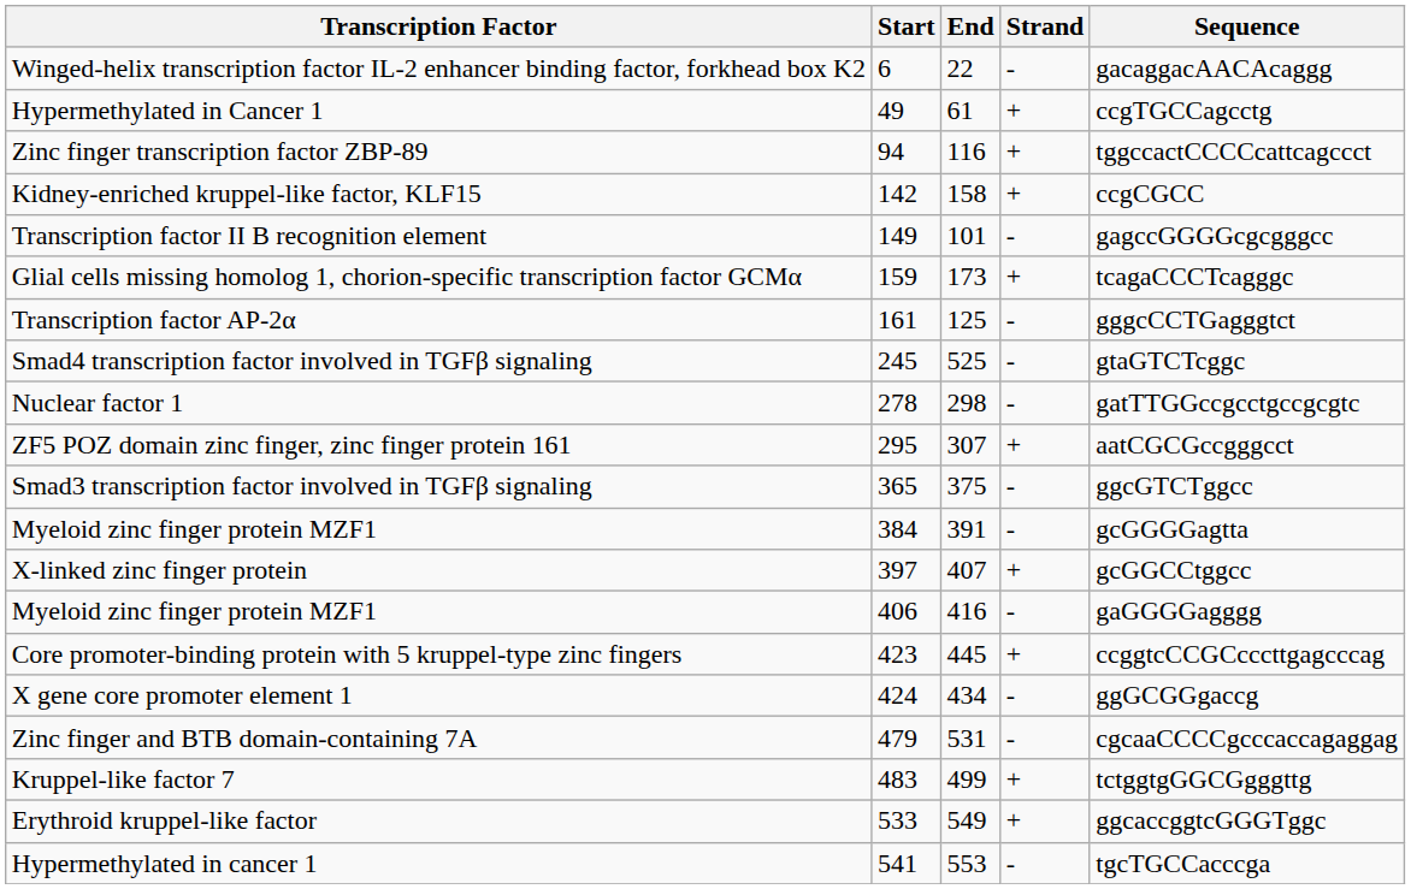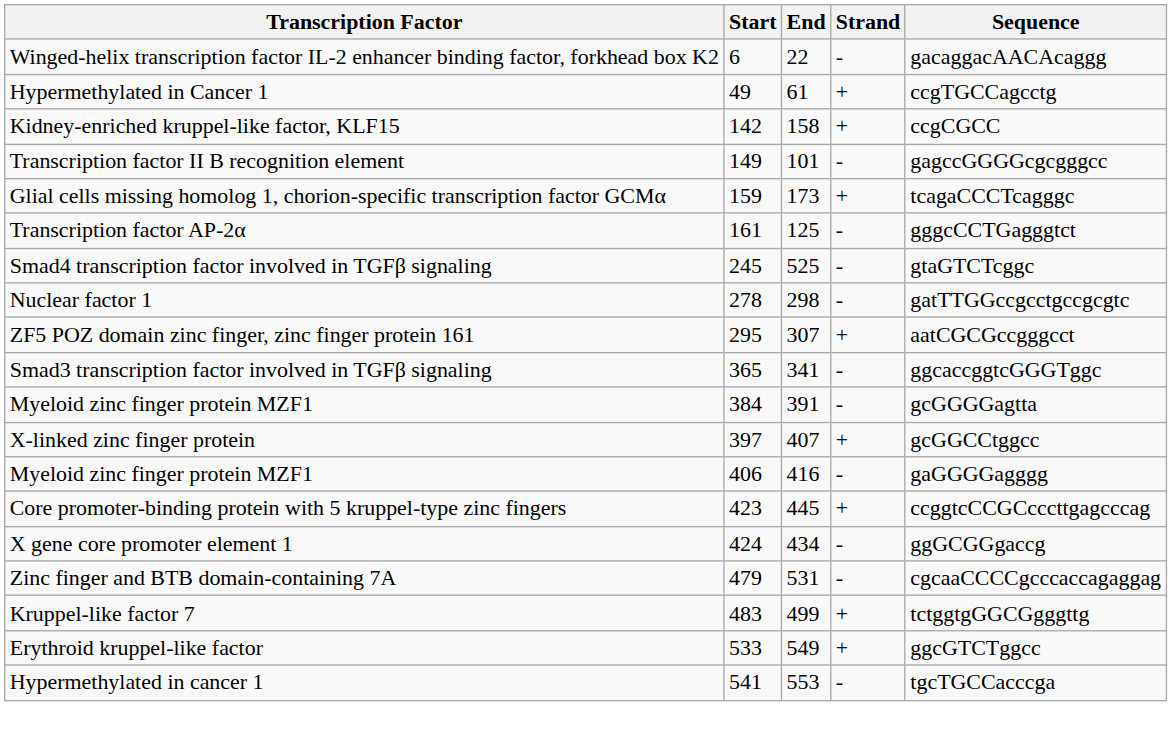 <table class="wikitable sortable">
 <tr>
 <th>Transcription Factor</th>
 <th>Start</th>
 <th>End</th>
 <th>Strand</th>
 <th>Sequence</th>
 </tr>
 <tr>
 <td>Winged-helix transcription factor IL-2 enhancer binding factor, forkhead box K2</td>
 <td>6</td>
 <td>22</td>
 <td>-</td>
 <td>gacaggacAACAcaggg</td>
 </tr>
 <tr>
 <td>Hypermethylated in Cancer 1</td>
 <td>49</td>
 <td>61</td>
 <td>+</td>
 <td>ccgTGCCagcctg</td>
-</tr>
-<tr>
-<td>Zinc finger transcription factor ZBP-89</td>
-<td>94</td>
-<td>116</td>
-<td>+</td>
-<td>tggccactCCCCcattcagccct</td>
 </tr>
 <tr>
 <td>Kidney-enriched kruppel-like factor, KLF15</td>
 <td>142</td>
 <td>158</td>
 <td>+</td>
 <td>ccgCGCC</td>
 </tr>
 <tr>
 <td>Transcription factor II B recognition element</td>
 <td>149</td>
 <td>101</td>
 <td>-</td>
 <td>gagccGGGGcgcgggcc</td>
 </tr>
 <tr>
 <td>Glial cells missing homolog 1, chorion-specific transcription factor GCMα</td>
 <td>159</td>
 <td>173</td>
 <td>+</td>
 <td>tcagaCCCTcagggc</td>
 </tr>
 <tr>
 <td>Transcription factor AP-2α</td>
 <td>161</td>
 <td>125</td>
 <td>-</td>
 <td>gggcCCTGagggtct</td>
 </tr>
 <tr>
 <td>Smad4 transcription factor involved in TGFβ signaling</td>
 <td>245</td>
 <td>525</td>
 <td>-</td>
 <td>gtaGTCTcggc</td>
 </tr>
 <tr>
 <td>Nuclear factor 1</td>
 <td>278</td>
 <td>298</td>
 <td>-</td>
 <td>gatTTGGccgcctgccgcgtc</td>
 </tr>
 <tr>
 <td>ZF5 POZ domain zinc finger, zinc finger protein 161</td>
 <td>295</td>
 <td>307</td>
 <td>+</td>
 <td>aatCGCGccgggcct</td>
 </tr>
 <tr>
 <td>Smad3 transcription factor involved in TGFβ signaling</td>
 <td>365</td>
-<td>375</td>
+<td>341</td>
 <td>-</td>
-<td>ggcGTCTggcc</td>
+<td>ggcaccggtcGGGTggc</td>
 </tr>
 <tr>
 <td>Myeloid zinc finger protein MZF1</td>
 <td>384</td>
 <td>391</td>
 <td>-</td>
 <td>gcGGGGagtta</td>
 </tr>
 <tr>
 <td>X-linked zinc finger protein</td>
 <td>397</td>
 <td>407</td>
 <td>+</td>
 <td>gcGGCCtggcc</td>
 </tr>
 <tr>
 <td>Myeloid zinc finger protein MZF1</td>
 <td>406</td>
 <td>416</td>
 <td>-</td>
 <td>gaGGGGagggg</td>
 </tr>
 <tr>
 <td>Core promoter-binding protein with 5 kruppel-type zinc fingers</td>
 <td>423</td>
 <td>445</td>
 <td>+</td>
 <td>ccggtcCCGCcccttgagcccag</td>
 </tr>
 <tr>
 <td>X gene core promoter element 1</td>
 <td>424</td>
 <td>434</td>
 <td>-</td>
 <td>ggGCGGgaccg</td>
 </tr>
 <tr>
 <td>Zinc finger and BTB domain-containing 7A</td>
 <td>479</td>
 <td>531</td>
 <td>-</td>
 <td>cgcaaCCCCgcccaccagaggag</td>
 </tr>
 <tr>
 <td>Kruppel-like factor 7</td>
 <td>483</td>
 <td>499</td>
 <td>+</td>
 <td>tctggtgGGCGgggttg</td>
 </tr>
 <tr>
 <td>Erythroid kruppel-like factor</td>
 <td>533</td>
 <td>549</td>
 <td>+</td>
-<td>ggcaccggtcGGGTggc</td>
+<td>ggcGTCTggcc</td>
 </tr>
 <tr>
 <td>Hypermethylated in cancer 1</td>
 <td>541</td>
 <td>553</td>
 <td>-</td>
 <td>tgcTGCCacccga</td>
 </tr>
 </table>
